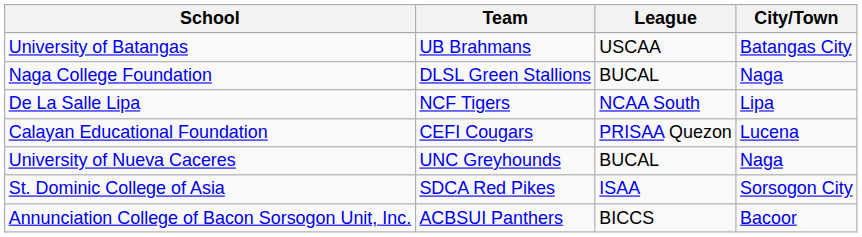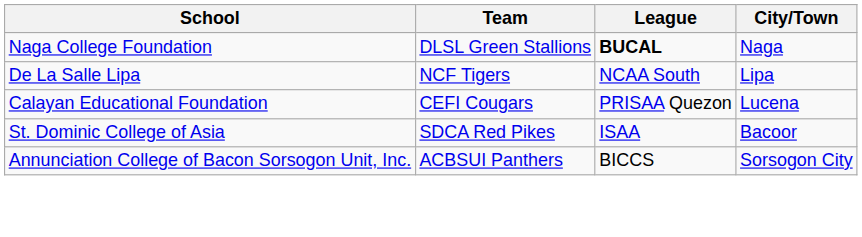 <table class="wikitable">
 <tr>
 <th>School</th>
 <th>Team</th>
 <th>League</th>
 <th>City/Town</th>
 </tr>
 <tr>
-<td><a href='#'>University of Batangas</a></td>
-<td><a href='#'>UB Brahmans</a></td>
-<td>USCAA</td>
-<td><a href='#'>Batangas City</a></td>
-</tr>
-<tr>
 <td><a href='#'>Naga College Foundation</a></td>
 <td><a href='#'>DLSL Green Stallions</a></td>
-<td>BUCAL</td>
+<td><strong>BUCAL</strong></td>
 <td><a href='#'>Naga</a></td>
 </tr>
 <tr>
 <td><a href='#'>De La Salle Lipa</a></td>
 <td><a href='#'>NCF Tigers</a></td>
 <td><a href='#'>NCAA South</a></td>
 <td><a href='#'>Lipa</a></td>
 </tr>
 <tr>
 <td><a href='#'>Calayan Educational Foundation</a></td>
 <td><a href='#'>CEFI Cougars</a></td>
 <td><a href='#'>PRISAA</a> Quezon</td>
 <td><a href='#'>Lucena</a></td>
 </tr>
 <tr>
-<td><a href='#'>University of Nueva Caceres</a></td>
-<td><a href='#'>UNC Greyhounds</a></td>
-<td>BUCAL</td>
-<td><a href='#'>Naga</a></td>
-</tr>
-<tr>
 <td><a href='#'>St. Dominic College of Asia</a></td>
 <td><a href='#'>SDCA Red Pikes</a></td>
 <td><a href='#'>ISAA</a></td>
-<td><a href='#'>Sorsogon City</a></td>
+<td><a href='#'>Bacoor</a></td>
 </tr>
 <tr>
 <td><a href='#'>Annunciation College of Bacon Sorsogon Unit, Inc.</a></td>
 <td><a href='#'>ACBSUI Panthers</a></td>
 <td>BICCS</td>
-<td><a href='#'>Bacoor</a></td>
+<td><a href='#'>Sorsogon City</a></td>
 </tr>
 </table>
